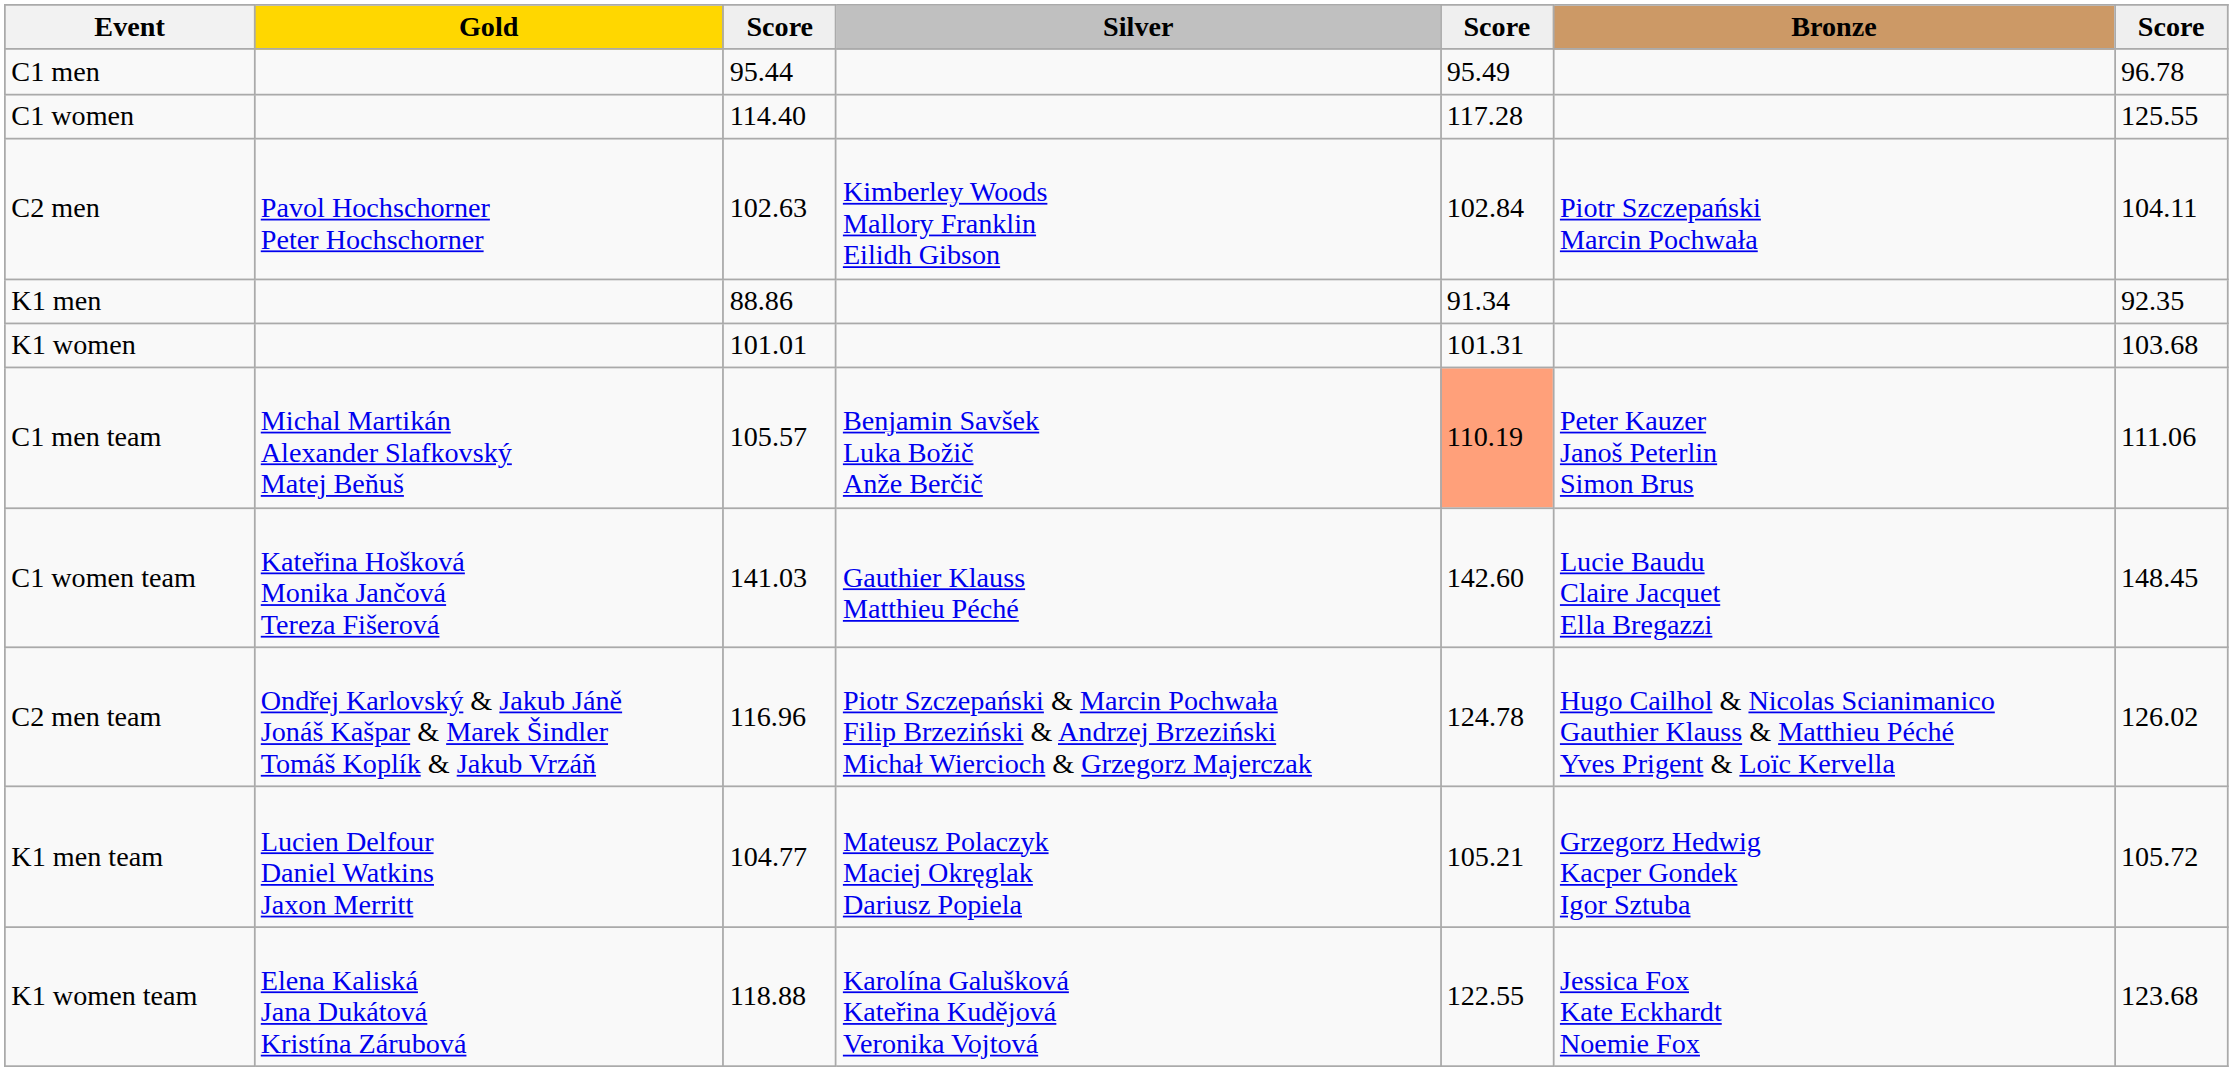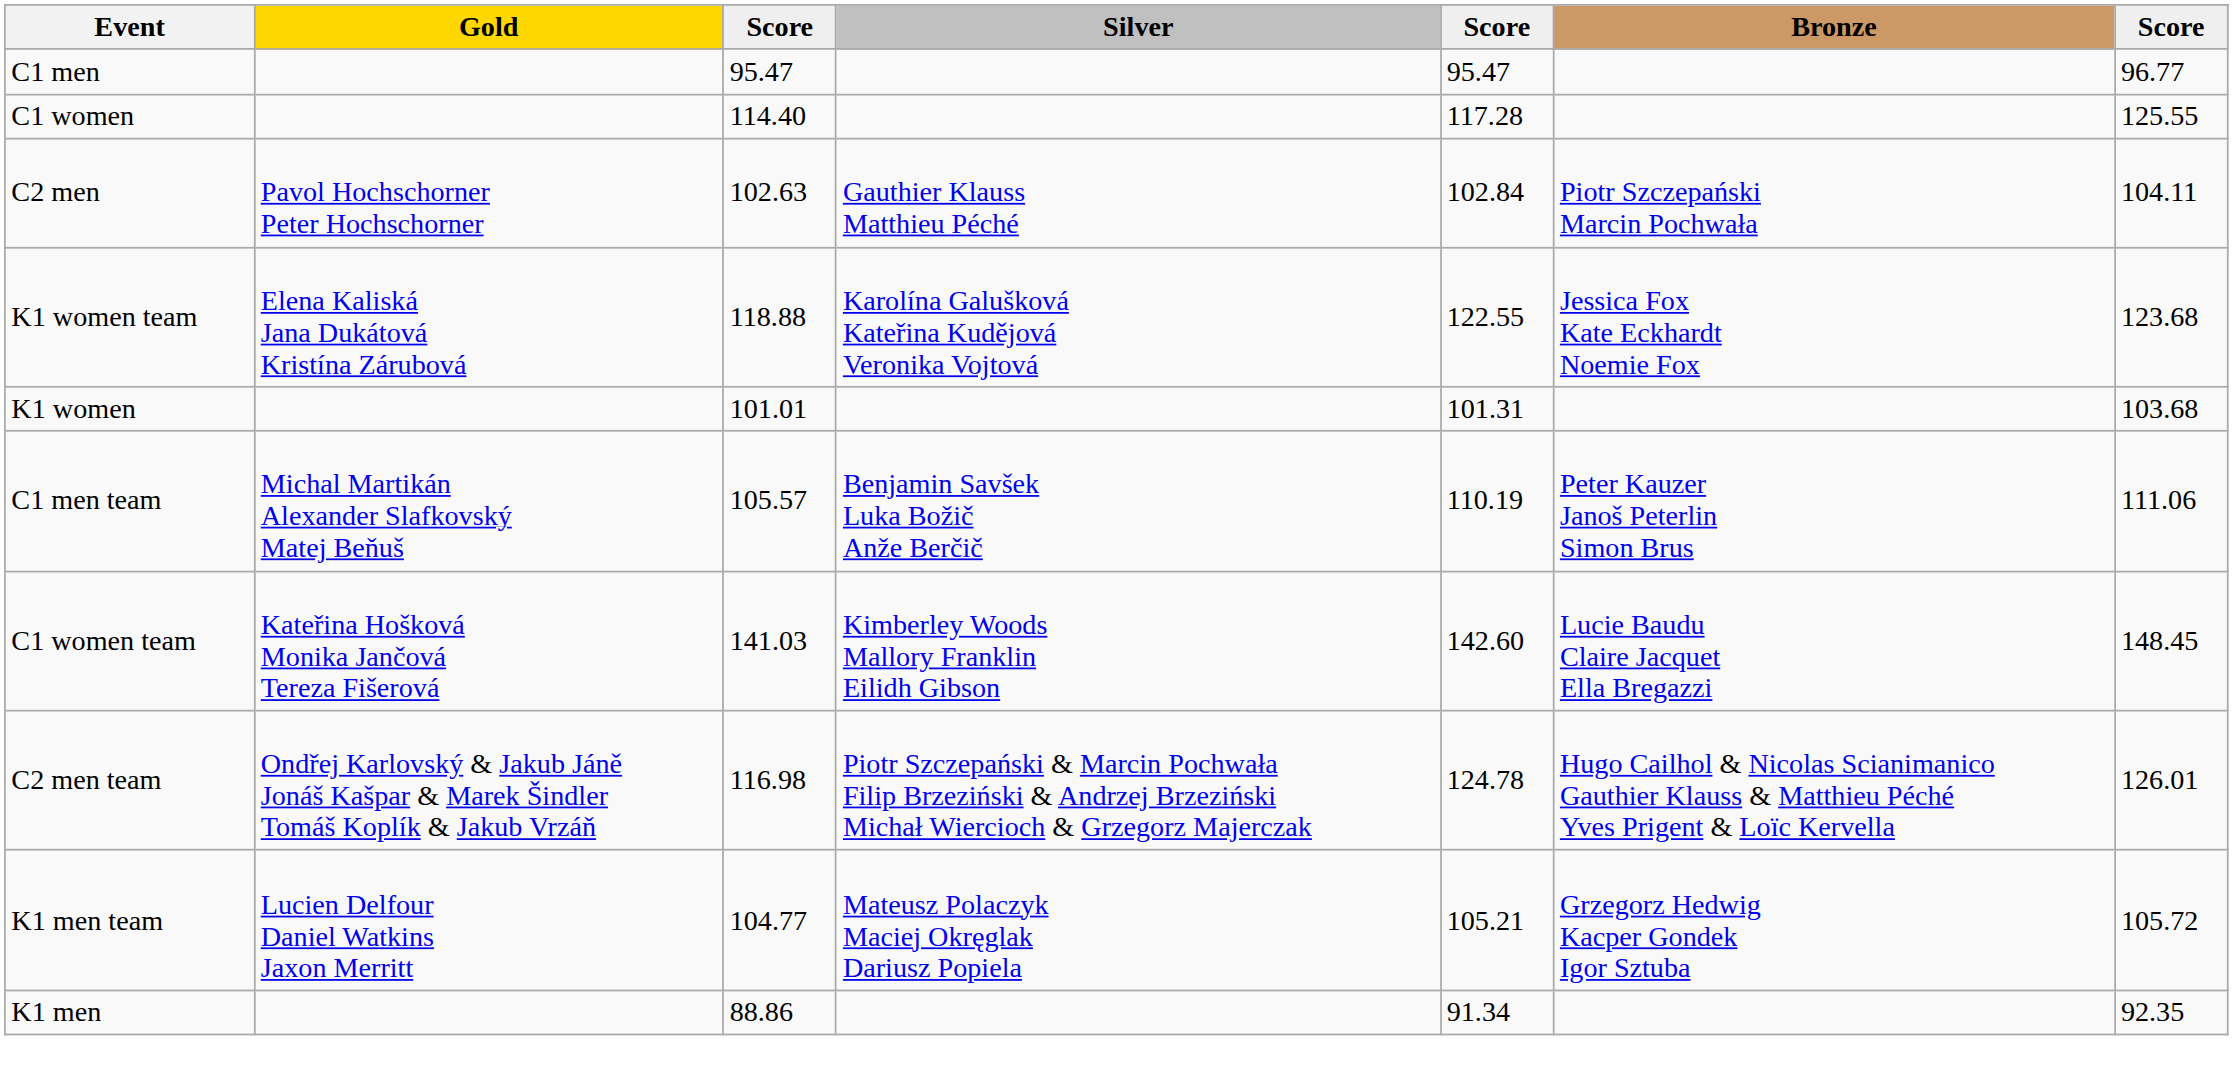 <table class="wikitable" width=100%>
 <tr>
 <th>Event</th>
 <td align=center bgcolor="gold"><strong>Gold</strong></td>
 <td align=center bgcolor="EFEFEF"><strong>Score</strong></td>
 <td align=center bgcolor="silver"><strong>Silver</strong></td>
 <td align=center bgcolor="EFEFEF"><strong>Score</strong></td>
 <td align=center bgcolor="CC9966"><strong>Bronze</strong></td>
 <td align=center bgcolor="EFEFEF"><strong>Score</strong></td>
 </tr>
 <tr>
 <td>C1 men</td>
 <td></td>
-<td>95.44</td>
+<td>95.47</td>
 <td></td>
-<td>95.49</td>
+<td>95.47</td>
 <td></td>
-<td>96.78</td>
+<td>96.77</td>
 </tr>
 <tr>
 <td>C1 women</td>
 <td></td>
 <td>114.40</td>
 <td></td>
 <td>117.28</td>
 <td></td>
 <td>125.55</td>
 </tr>
 <tr>
 <td>C2 men</td>
 <td><br><a href='#'>Pavol Hochschorner</a><br><a href='#'>Peter Hochschorner</a></td>
 <td>102.63</td>
-<td><br><a href='#'>Kimberley Woods</a><br><a href='#'>Mallory Franklin</a><br><a href='#'>Eilidh Gibson</a></td>
+<td><br><a href='#'>Gauthier Klauss</a><br><a href='#'>Matthieu Péché</a></td>
 <td>102.84</td>
 <td><br><a href='#'>Piotr Szczepański</a><br><a href='#'>Marcin Pochwała</a></td>
 <td>104.11</td>
 </tr>
 <tr>
-<td>K1 men</td>
-<td></td>
-<td>88.86</td>
-<td></td>
-<td>91.34</td>
-<td></td>
-<td>92.35</td>
+<td>K1 women team</td>
+<td><br><a href='#'>Elena Kaliská</a><br><a href='#'>Jana Dukátová</a><br><a href='#'>Kristína Zárubová</a></td>
+<td>118.88</td>
+<td><br><a href='#'>Karolína Galušková</a><br><a href='#'>Kateřina Kudějová</a><br><a href='#'>Veronika Vojtová</a></td>
+<td>122.55</td>
+<td><br><a href='#'>Jessica Fox</a><br><a href='#'>Kate Eckhardt</a><br><a href='#'>Noemie Fox</a></td>
+<td>123.68</td>
 </tr>
 <tr>
 <td>K1 women</td>
 <td></td>
 <td>101.01</td>
 <td></td>
 <td>101.31</td>
 <td></td>
 <td>103.68</td>
 </tr>
 <tr>
 <td>C1 men team</td>
 <td><br><a href='#'>Michal Martikán</a><br><a href='#'>Alexander Slafkovský</a><br><a href='#'>Matej Beňuš</a></td>
 <td>105.57</td>
 <td><br><a href='#'>Benjamin Savšek</a><br><a href='#'>Luka Božič</a><br><a href='#'>Anže Berčič</a></td>
-<td style="background: lightsalmon;">110.19</td>
+<td>110.19</td>
 <td><br><a href='#'>Peter Kauzer</a><br><a href='#'>Janoš Peterlin</a><br><a href='#'>Simon Brus</a></td>
 <td>111.06</td>
 </tr>
 <tr>
 <td>C1 women team</td>
 <td><br><a href='#'>Kateřina Hošková</a><br><a href='#'>Monika Jančová</a><br><a href='#'>Tereza Fišerová</a></td>
 <td>141.03</td>
-<td><br><a href='#'>Gauthier Klauss</a><br><a href='#'>Matthieu Péché</a></td>
+<td><br><a href='#'>Kimberley Woods</a><br><a href='#'>Mallory Franklin</a><br><a href='#'>Eilidh Gibson</a></td>
 <td>142.60</td>
 <td><br><a href='#'>Lucie Baudu</a><br><a href='#'>Claire Jacquet</a><br><a href='#'>Ella Bregazzi</a></td>
 <td>148.45</td>
 </tr>
 <tr>
 <td>C2 men team</td>
 <td><br><a href='#'>Ondřej Karlovský</a> & <a href='#'>Jakub Jáně</a><br><a href='#'>Jonáš Kašpar</a> & <a href='#'>Marek Šindler</a><br><a href='#'>Tomáš Koplík</a> & <a href='#'>Jakub Vrzáň</a></td>
-<td>116.96</td>
+<td>116.98</td>
 <td><br><a href='#'>Piotr Szczepański</a> & <a href='#'>Marcin Pochwała</a><br><a href='#'>Filip Brzeziński</a> & <a href='#'>Andrzej Brzeziński</a><br><a href='#'>Michał Wiercioch</a> & <a href='#'>Grzegorz Majerczak</a></td>
 <td>124.78</td>
 <td><br><a href='#'>Hugo Cailhol</a> & <a href='#'>Nicolas Scianimanico</a><br><a href='#'>Gauthier Klauss</a> & <a href='#'>Matthieu Péché</a><br><a href='#'>Yves Prigent</a> & <a href='#'>Loïc Kervella</a></td>
-<td>126.02</td>
+<td>126.01</td>
 </tr>
 <tr>
 <td>K1 men team</td>
 <td><br><a href='#'>Lucien Delfour</a><br><a href='#'>Daniel Watkins</a><br><a href='#'>Jaxon Merritt</a></td>
 <td>104.77</td>
 <td><br><a href='#'>Mateusz Polaczyk</a><br><a href='#'>Maciej Okręglak</a><br><a href='#'>Dariusz Popiela</a></td>
 <td>105.21</td>
 <td><br><a href='#'>Grzegorz Hedwig</a><br><a href='#'>Kacper Gondek</a><br><a href='#'>Igor Sztuba</a></td>
 <td>105.72</td>
 </tr>
 <tr>
-<td>K1 women team</td>
-<td><br><a href='#'>Elena Kaliská</a><br><a href='#'>Jana Dukátová</a><br><a href='#'>Kristína Zárubová</a></td>
-<td>118.88</td>
-<td><br><a href='#'>Karolína Galušková</a><br><a href='#'>Kateřina Kudějová</a><br><a href='#'>Veronika Vojtová</a></td>
-<td>122.55</td>
-<td><br><a href='#'>Jessica Fox</a><br><a href='#'>Kate Eckhardt</a><br><a href='#'>Noemie Fox</a></td>
-<td>123.68</td>
+<td>K1 men</td>
+<td></td>
+<td>88.86</td>
+<td></td>
+<td>91.34</td>
+<td></td>
+<td>92.35</td>
 </tr>
 </table>
